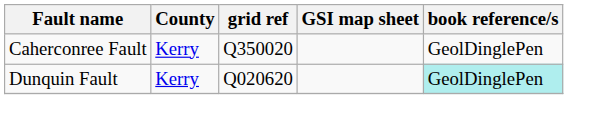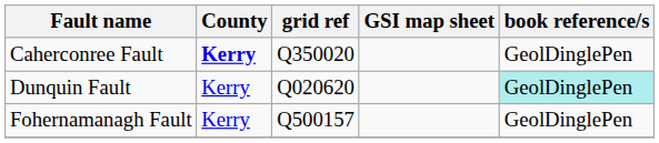 <table class="wikitable sortable">
 <tr>
 <th>Fault name</th>
 <th>County</th>
 <th>grid ref</th>
 <th>GSI map sheet</th>
 <th>book reference/s</th>
 </tr>
 <tr>
 <td>Caherconree Fault</td>
-<td><a href='#'>Kerry</a></td>
+<td><strong><a href='#'>Kerry</a></strong></td>
 <td>Q350020</td>
 <td></td>
 <td>GeolDinglePen</td>
 </tr>
 <tr>
 <td>Dunquin Fault</td>
 <td><a href='#'>Kerry</a></td>
 <td>Q020620</td>
 <td></td>
 <td style="background: paleturquoise;">GeolDinglePen</td>
 </tr>
 <tr>
+<td>Fohernamanagh Fault</td>
+<td><a href='#'>Kerry</a></td>
+<td>Q500157</td>
+<td></td>
+<td>GeolDinglePen</td>
+</tr>
+<tr>
 </tr>
 </table>
